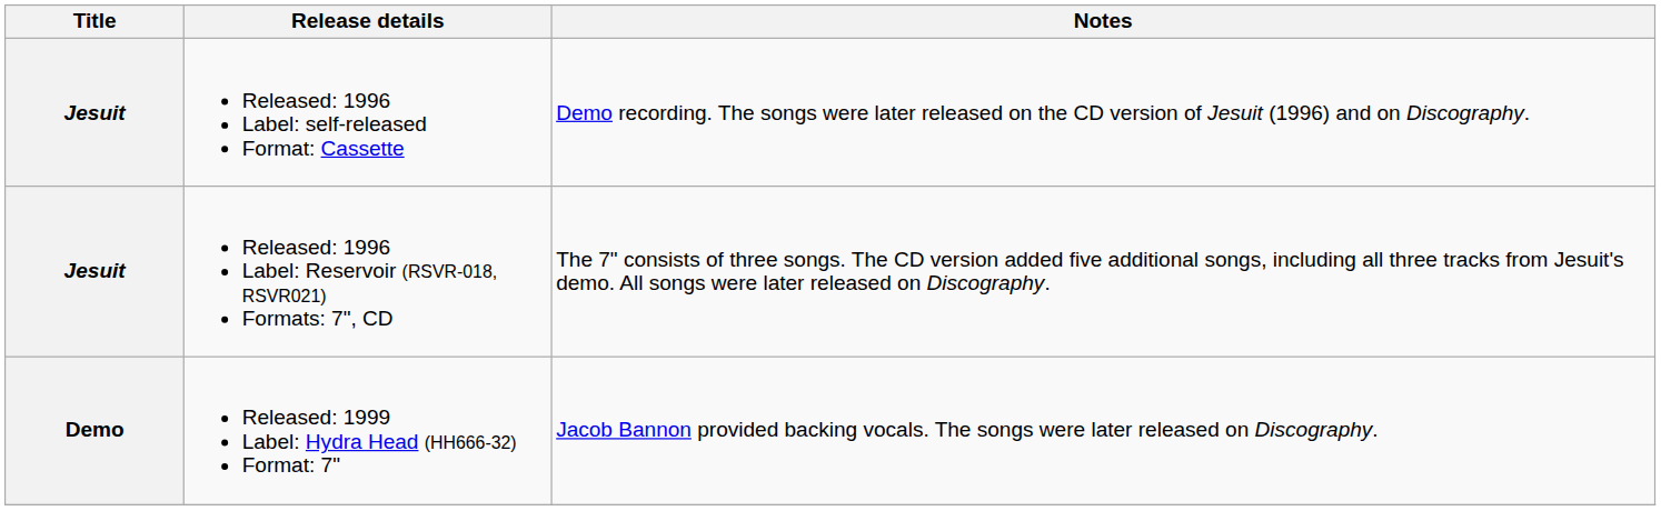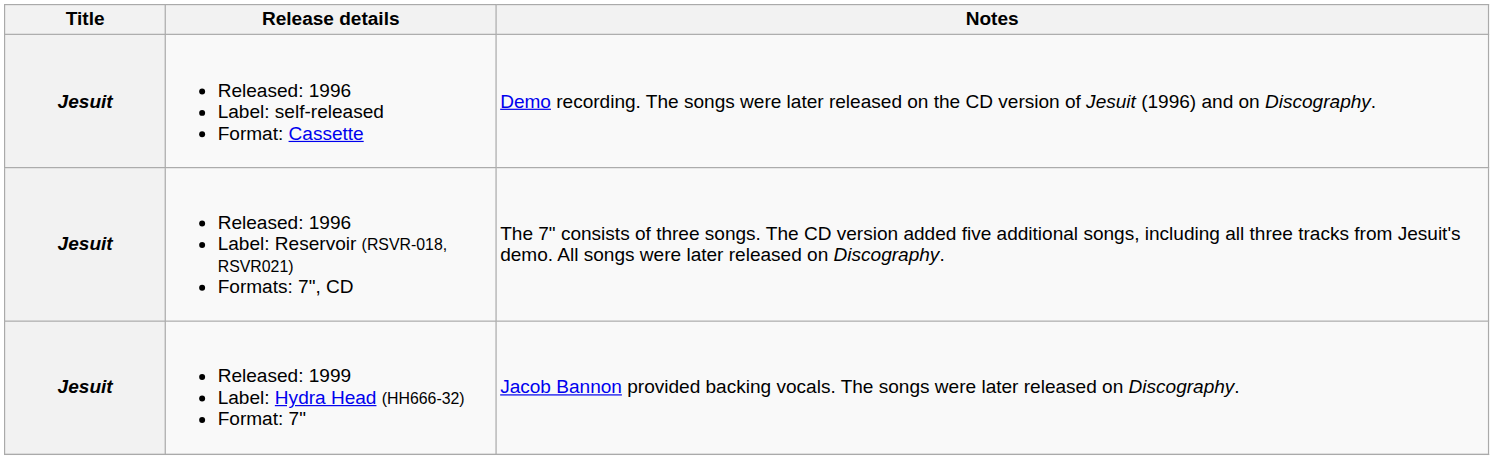 <table class ="wikitable plainrowheaders">
 <tr>
 <th style="width:8em;">Title</th>
 <th width="270">Release details</th>
 <th>Notes</th>
 </tr>
 <tr>
 <th scope="Row"><em>Jesuit</em></th>
 <td><br><ul><li>Released: 1996</li><li>Label: self-released</li><li>Format: <a href='#'>Cassette</a></li></ul></td>
 <td><a href='#'>Demo</a> recording. The songs were later released on the CD version of <em>Jesuit</em> (1996) and on <em>Discography</em>.</td>
 </tr>
 <tr>
 <th scope="row"><em>Jesuit</em></th>
 <td><br><ul><li>Released: 1996</li><li>Label: Reservoir <small>(RSVR-018, RSVR021)</small></li><li>Formats: 7", CD</li></ul></td>
 <td>The 7" consists of three songs. The CD version added five additional songs, including all three tracks from Jesuit's demo. All songs were later released on <em>Discography</em>.</td>
 </tr>
 <tr>
-<th scope="Row">Demo</th>
+<th scope="Row"><em>Jesuit</em></th>
 <td><br><ul><li>Released: 1999</li><li>Label: <a href='#'>Hydra Head</a> <small>(HH666-32)</small></li><li>Format: 7"</li></ul></td>
 <td><a href='#'>Jacob Bannon</a> provided backing vocals. The songs were later released on <em>Discography</em>.</td>
 </tr>
 <tr>
 </tr>
 </table>
